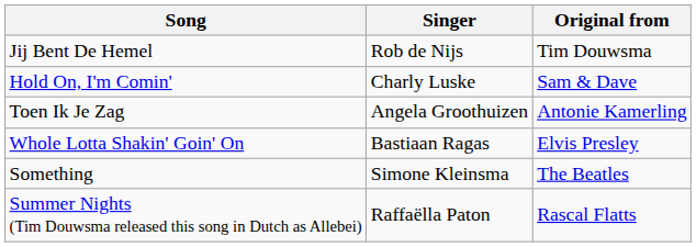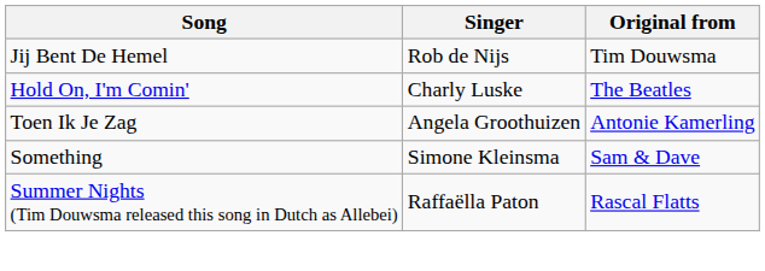 <table class="wikitable">
 <tr>
 <th>Song</th>
 <th>Singer</th>
 <th>Original from</th>
 </tr>
 <tr>
 <td>Jij Bent De Hemel</td>
 <td>Rob de Nijs</td>
 <td>Tim Douwsma</td>
 </tr>
 <tr>
 <td><a href='#'>Hold On, I'm Comin'</a></td>
 <td>Charly Luske</td>
-<td><a href='#'>Sam & Dave</a></td>
+<td><a href='#'>The Beatles</a></td>
 </tr>
 <tr>
 <td>Toen Ik Je Zag</td>
 <td>Angela Groothuizen</td>
 <td><a href='#'>Antonie Kamerling</a></td>
 </tr>
 <tr>
-<td><a href='#'>Whole Lotta Shakin' Goin' On</a></td>
-<td>Bastiaan Ragas</td>
-<td><a href='#'>Elvis Presley</a></td>
-</tr>
-<tr>
 <td>Something</td>
 <td>Simone Kleinsma</td>
-<td><a href='#'>The Beatles</a></td>
+<td><a href='#'>Sam & Dave</a></td>
 </tr>
 <tr>
 <td><a href='#'>Summer Nights</a><br><small> (Tim Douwsma released this song in Dutch as Allebei)</small></td>
 <td>Raffaëlla Paton</td>
 <td><a href='#'>Rascal Flatts</a></td>
 </tr>
 </table>
